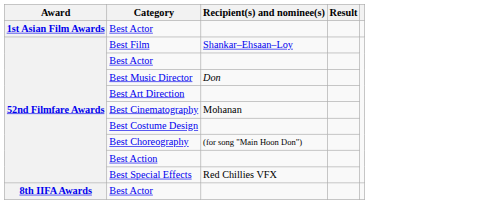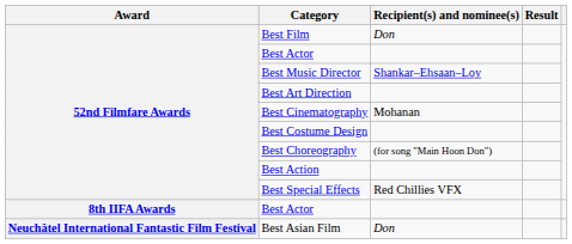 <table class="wikitable plainrowheaders sortable">
 <tr>
 <th scope="col">Award</th>
 <th scope="col">Category</th>
 <th scope="col">Recipient(s) and nominee(s)</th>
 <th scope="col">Result</th>
 <th scope="col" class="unsortable"></th>
 </tr>
 <tr>
-<th scope="row"><a href='#'>1st Asian Film Awards</a></th>
-<td><a href='#'>Best Actor</a></td>
-<td></td>
-<td></td>
-<td style="text-align:center;"></td>
-</tr>
-<tr>
 <th scope="row" rowspan="9"><a href='#'>52nd Filmfare Awards</a></th>
 <td><a href='#'>Best Film</a></td>
-<td><a href='#'>Shankar–Ehsaan–Loy</a></td>
+<td><em>Don</em></td>
 <td></td>
 <td style="text-align:center;" rowspan="9"></td>
 </tr>
 <tr>
 <td><a href='#'>Best Actor</a></td>
 <td></td>
 <td></td>
 </tr>
 <tr>
 <td><a href='#'>Best Music Director</a></td>
-<td><em>Don</em></td>
+<td><a href='#'>Shankar–Ehsaan–Loy</a></td>
 <td></td>
 </tr>
 <tr>
 <td><a href='#'>Best Art Direction</a></td>
 <td></td>
 <td></td>
 </tr>
 <tr>
 <td><a href='#'>Best Cinematography</a></td>
 <td>Mohanan</td>
 <td></td>
 </tr>
 <tr>
 <td><a href='#'>Best Costume Design</a></td>
 <td></td>
 <td></td>
 </tr>
 <tr>
 <td><a href='#'>Best Choreography</a></td>
 <td> <small>(for song "Main Hoon Don")</small></td>
 <td></td>
 </tr>
 <tr>
 <td><a href='#'>Best Action</a></td>
 <td></td>
 <td></td>
 </tr>
 <tr>
 <td><a href='#'>Best Special Effects</a></td>
 <td>Red Chillies VFX</td>
 <td></td>
 </tr>
 <tr>
 <th scope="row"><a href='#'>8th IIFA Awards</a></th>
 <td><a href='#'>Best Actor</a></td>
 <td></td>
 <td></td>
 <td style="text-align:center;"></td>
 </tr>
+<tr>
+<th scope="row"><a href='#'>Neuchâtel International Fantastic Film Festival</a></th>
+<td>Best Asian Film</td>
+<td><em>Don</em></td>
+<td></td>
+<td style="text-align:center;"></td>
+</tr>
 </table>
